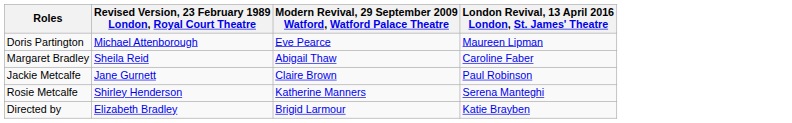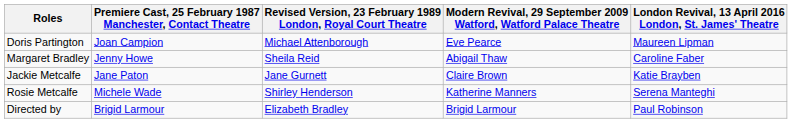 <table class="wikitable">
 <tr>
 <th><strong>Roles</strong></th>
+<th>Premiere Cast, 25 February 1987<br><a href='#'>Manchester</a>, <a href='#'>Contact Theatre</a></th>
 <th>Revised Version, 23 February 1989<br><a href='#'>London</a>, <a href='#'>Royal Court Theatre</a></th>
 <th>Modern Revival, 29 September 2009<br><a href='#'>Watford</a>, <a href='#'>Watford Palace Theatre</a></th>
 <th>London Revival, 13 April 2016<br><a href='#'>London</a>, <a href='#'>St. James' Theatre</a></th>
 </tr>
 <tr>
 <td>Doris Partington</td>
+<td><a href='#'>Joan Campion</a></td>
 <td><a href='#'>Michael Attenborough</a></td>
 <td><a href='#'>Eve Pearce</a></td>
 <td><a href='#'>Maureen Lipman</a></td>
 </tr>
 <tr>
 <td>Margaret Bradley</td>
+<td><a href='#'>Jenny Howe</a></td>
 <td><a href='#'>Sheila Reid</a></td>
 <td><a href='#'>Abigail Thaw</a></td>
 <td><a href='#'>Caroline Faber</a></td>
 </tr>
 <tr>
 <td>Jackie Metcalfe</td>
+<td><a href='#'>Jane Paton</a></td>
 <td><a href='#'>Jane Gurnett</a></td>
 <td><a href='#'>Claire Brown</a></td>
-<td><a href='#'>Paul Robinson</a></td>
+<td><a href='#'>Katie Brayben</a></td>
 </tr>
 <tr>
 <td>Rosie Metcalfe</td>
+<td><a href='#'>Michele Wade</a></td>
 <td><a href='#'>Shirley Henderson</a></td>
 <td><a href='#'>Katherine Manners</a></td>
 <td><a href='#'>Serena Manteghi</a></td>
 </tr>
 <tr>
 <td>Directed by</td>
+<td><a href='#'>Brigid Larmour</a></td>
 <td><a href='#'>Elizabeth Bradley</a></td>
 <td><a href='#'>Brigid Larmour</a></td>
-<td><a href='#'>Katie Brayben</a></td>
+<td><a href='#'>Paul Robinson</a></td>
 </tr>
 </table>
